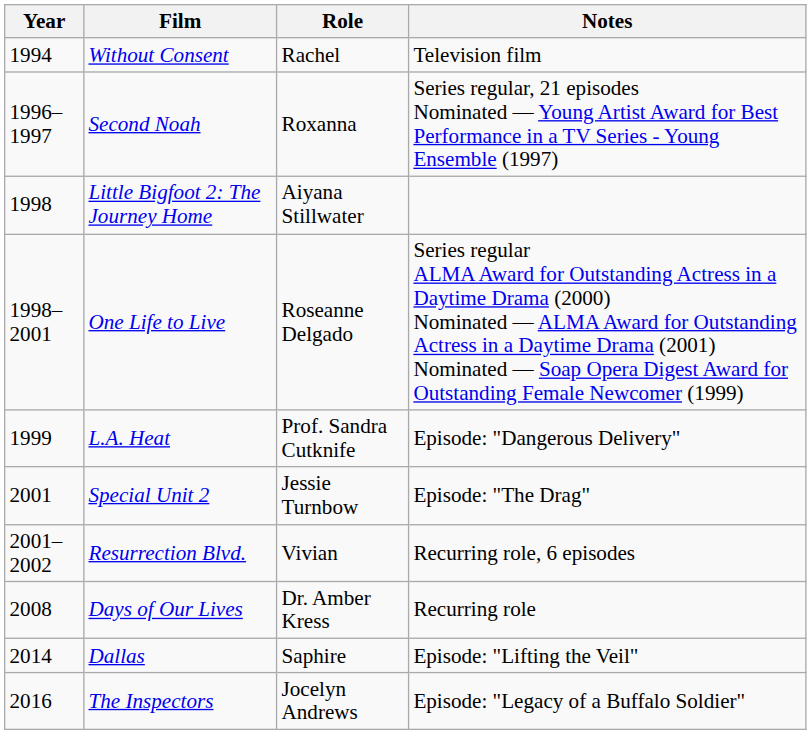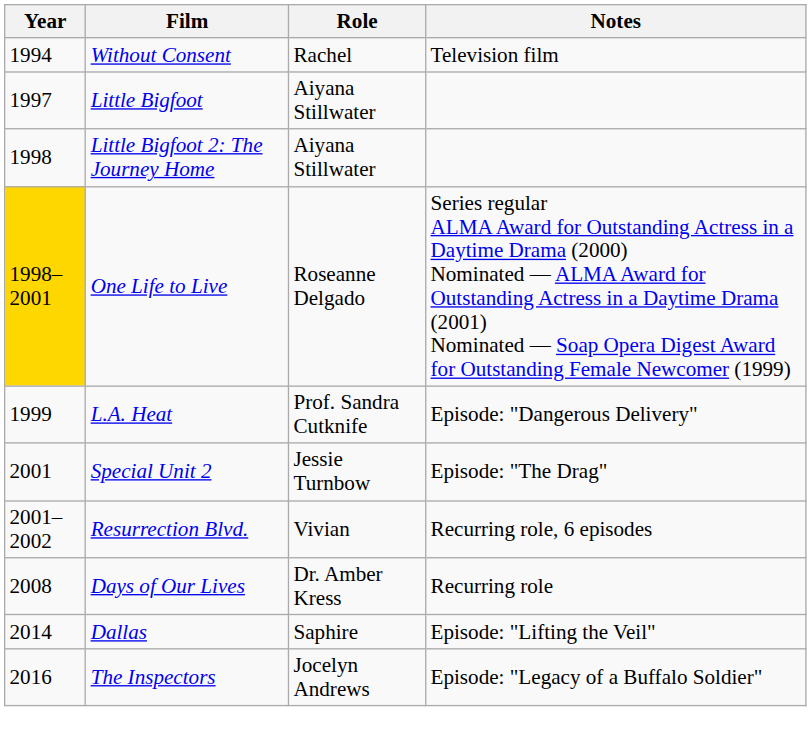 <table class="wikitable sortable">
 <tr>
 <th>Year</th>
 <th>Film</th>
 <th>Role</th>
 <th>Notes</th>
 </tr>
 <tr>
 <td>1994</td>
 <td><em><a href='#'>Without Consent</a></em></td>
 <td>Rachel</td>
 <td>Television film</td>
 </tr>
 <tr>
-<td>1996–1997</td>
-<td><em><a href='#'>Second Noah</a></em></td>
-<td>Roxanna</td>
-<td>Series regular, 21 episodes<br>Nominated — <a href='#'>Young Artist Award for Best Performance in a TV Series - Young Ensemble</a> (1997)</td>
+<td>1997</td>
+<td><em><a href='#'>Little Bigfoot</a></em></td>
+<td>Aiyana Stillwater</td>
+<td></td>
 </tr>
 <tr>
 <td>1998</td>
 <td><em><a href='#'>Little Bigfoot 2: The Journey Home</a></em></td>
 <td>Aiyana Stillwater</td>
 <td></td>
 </tr>
 <tr>
-<td>1998–2001</td>
+<td style="background: gold;">1998–2001</td>
 <td><em><a href='#'>One Life to Live</a></em></td>
 <td>Roseanne Delgado</td>
 <td>Series regular<br><a href='#'>ALMA Award for Outstanding Actress in a Daytime Drama</a> (2000)<br>Nominated — <a href='#'>ALMA Award for Outstanding Actress in a Daytime Drama</a> (2001)<br>Nominated — <a href='#'>Soap Opera Digest Award for Outstanding Female Newcomer</a> (1999)</td>
 </tr>
 <tr>
 <td>1999</td>
 <td><em><a href='#'>L.A. Heat</a></em></td>
 <td>Prof. Sandra Cutknife</td>
 <td>Episode: "Dangerous Delivery"</td>
 </tr>
 <tr>
 <td>2001</td>
 <td><em><a href='#'>Special Unit 2</a></em></td>
 <td>Jessie Turnbow</td>
 <td>Episode: "The Drag"</td>
 </tr>
 <tr>
 <td>2001–2002</td>
 <td><em><a href='#'>Resurrection Blvd.</a></em></td>
 <td>Vivian</td>
 <td>Recurring role, 6 episodes</td>
 </tr>
 <tr>
 <td>2008</td>
 <td><em><a href='#'>Days of Our Lives</a></em></td>
 <td>Dr. Amber Kress</td>
 <td>Recurring role</td>
 </tr>
 <tr>
 <td>2014</td>
 <td><em><a href='#'>Dallas</a></em></td>
 <td>Saphire</td>
 <td>Episode: "Lifting the Veil"</td>
 </tr>
 <tr>
 <td>2016</td>
 <td><em><a href='#'>The Inspectors</a> </em></td>
 <td>Jocelyn Andrews</td>
 <td>Episode: "Legacy of a Buffalo Soldier"</td>
 </tr>
 </table>
